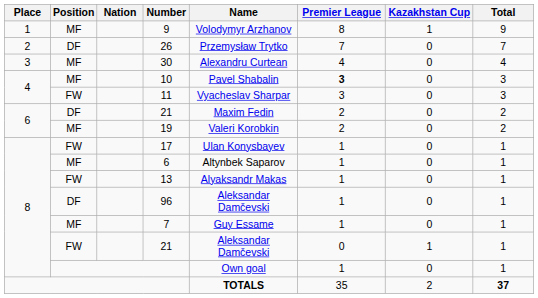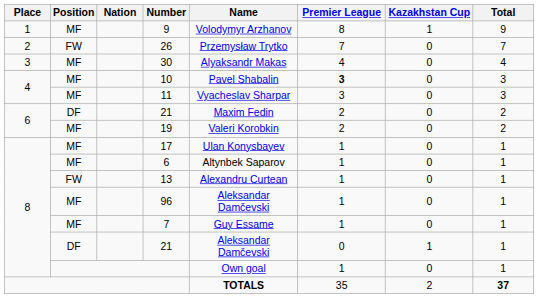 <table class="wikitable" style="font-size: 95%; text-align: center;">
 <tr>
 <th width=60>Place</th>
 <th width=60>Position</th>
 <th width=60>Nation</th>
 <th width=60>Number</th>
 <th width=150>Name</th>
 <th width=120><a href='#'>Premier League</a></th>
 <th width=120><a href='#'>Kazakhstan Cup</a></th>
 <th width=80><strong>Total</strong></th>
 </tr>
 <tr>
 <td>1</td>
 <td>MF</td>
 <td></td>
 <td>9</td>
 <td><a href='#'>Volodymyr Arzhanov</a></td>
 <td>8</td>
 <td>1</td>
 <td>9</td>
 </tr>
 <tr>
 <td>2</td>
-<td>DF</td>
+<td>FW</td>
 <td></td>
 <td>26</td>
 <td><a href='#'>Przemysław Trytko</a></td>
 <td>7</td>
 <td>0</td>
 <td>7</td>
 </tr>
 <tr>
 <td>3</td>
 <td>MF</td>
 <td></td>
 <td>30</td>
-<td><a href='#'>Alexandru Curtean</a></td>
+<td><a href='#'>Alyaksandr Makas</a></td>
 <td>4</td>
 <td>0</td>
 <td>4</td>
 </tr>
 <tr>
 <td rowspan="2">4</td>
 <td>MF</td>
 <td></td>
 <td>10</td>
 <td><a href='#'>Pavel Shabalin</a></td>
 <td><strong>3</strong></td>
 <td>0</td>
 <td>3</td>
 </tr>
 <tr>
-<td>FW</td>
+<td>MF</td>
 <td></td>
 <td>11</td>
 <td><a href='#'>Vyacheslav Sharpar</a></td>
 <td>3</td>
 <td>0</td>
 <td>3</td>
 </tr>
 <tr>
 <td rowspan="2">6</td>
 <td>DF</td>
 <td></td>
 <td>21</td>
 <td><a href='#'>Maxim Fedin</a></td>
 <td>2</td>
 <td>0</td>
 <td>2</td>
 </tr>
 <tr>
 <td>MF</td>
 <td></td>
 <td>19</td>
 <td><a href='#'>Valeri Korobkin</a></td>
 <td>2</td>
 <td>0</td>
 <td>2</td>
 </tr>
 <tr>
 <td rowspan="7">8</td>
-<td>FW</td>
+<td>MF</td>
 <td></td>
 <td>17</td>
 <td><a href='#'>Ulan Konysbayev</a></td>
 <td>1</td>
 <td>0</td>
 <td>1</td>
 </tr>
 <tr>
 <td>MF</td>
 <td></td>
 <td>6</td>
 <td>Altynbek Saparov</td>
 <td>1</td>
 <td>0</td>
 <td>1</td>
 </tr>
 <tr>
 <td>FW</td>
 <td></td>
 <td>13</td>
-<td><a href='#'>Alyaksandr Makas</a></td>
+<td><a href='#'>Alexandru Curtean</a></td>
 <td>1</td>
 <td>0</td>
 <td>1</td>
 </tr>
 <tr>
-<td>DF</td>
+<td>MF</td>
 <td></td>
 <td>96</td>
 <td><a href='#'>Aleksandar Damčevski</a></td>
 <td>1</td>
 <td>0</td>
 <td>1</td>
 </tr>
 <tr>
 <td>MF</td>
 <td></td>
 <td>7</td>
 <td><a href='#'>Guy Essame</a></td>
 <td>1</td>
 <td>0</td>
 <td>1</td>
 </tr>
 <tr>
-<td>FW</td>
+<td>DF</td>
 <td></td>
 <td>21</td>
 <td><a href='#'>Aleksandar Damčevski</a></td>
 <td>0</td>
 <td>1</td>
 <td>1</td>
 </tr>
 <tr>
 <td colspan="3"></td>
 <td><a href='#'>Own goal</a></td>
 <td>1</td>
 <td>0</td>
 <td>1</td>
 </tr>
 <tr>
 <td colspan="4"></td>
 <td><strong>TOTALS</strong></td>
 <td>35</td>
 <td>2</td>
 <td><strong>37</strong></td>
 </tr>
 </table>
